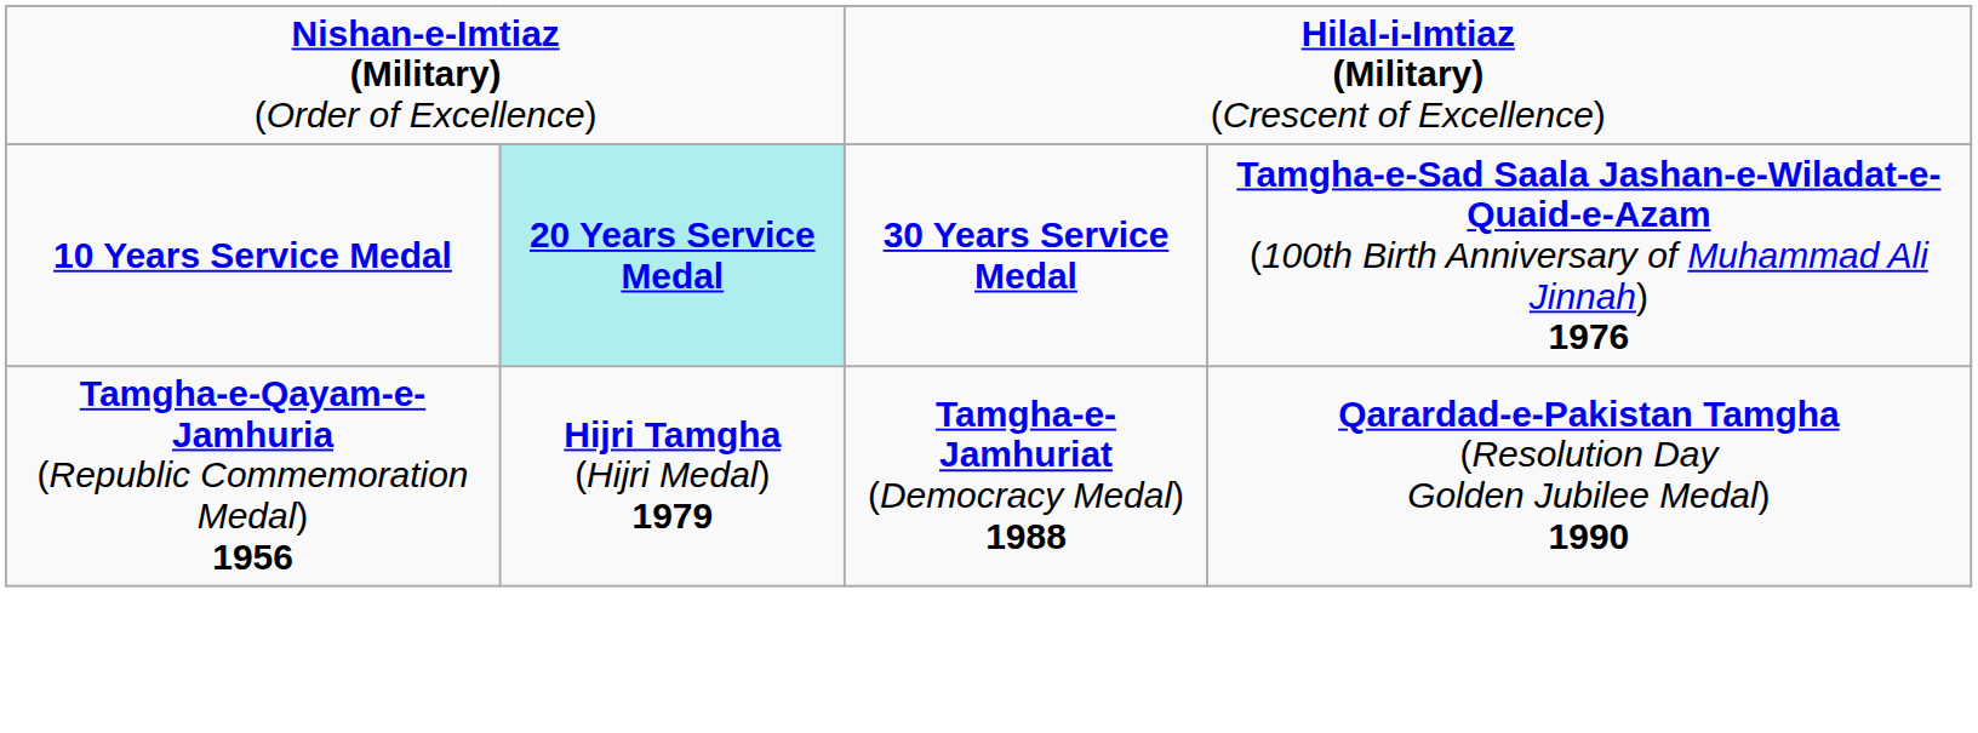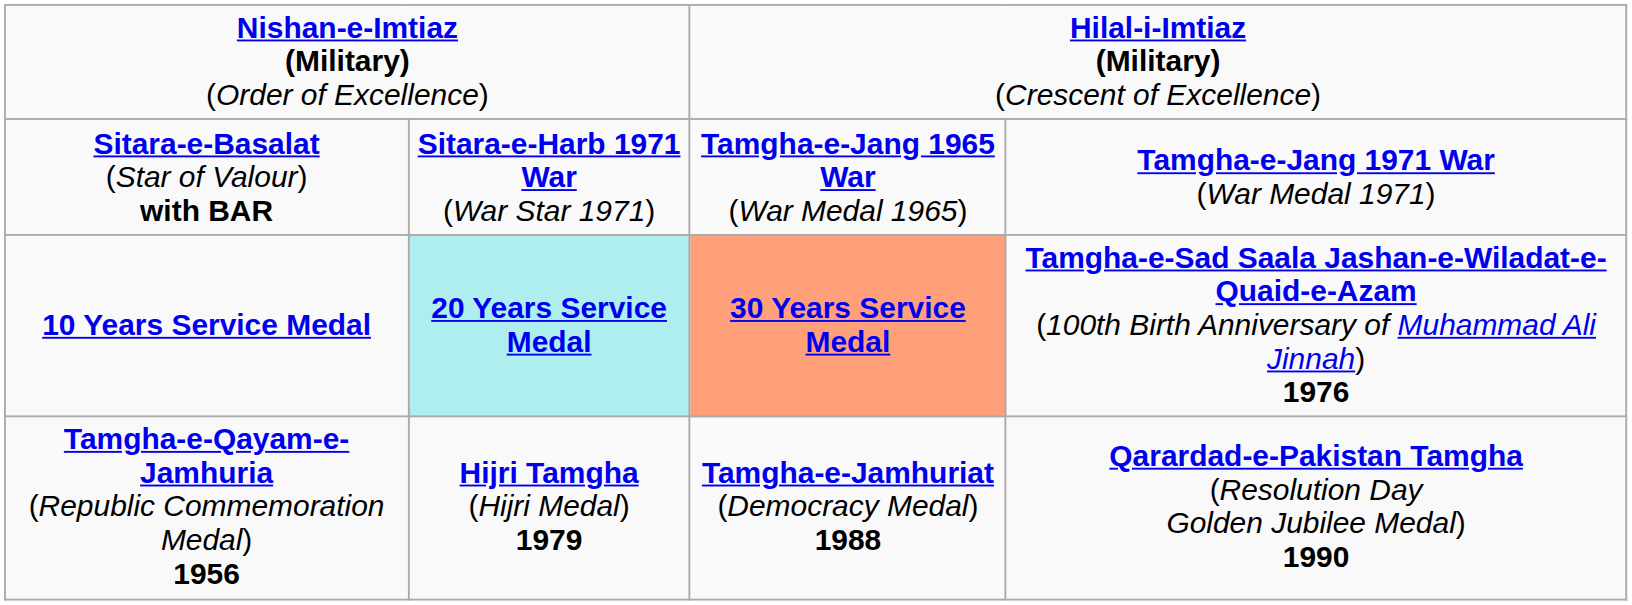 <table class="wikitable" style="text-align: center;">
 <tr>
 <td colspan="2"><strong><a href='#'>Nishan-e-Imtiaz</a></strong><br><strong>(Military)</strong><br>(<em>Order of Excellence</em>)</td>
 <td colspan="2"><strong><a href='#'>Hilal-i-Imtiaz</a></strong><br><strong>(Military)</strong><br>(<em>Crescent of Excellence</em>)</td>
 </tr>
 <tr>
+<td colspan="1"><strong><a href='#'>Sitara-e-Basalat</a></strong><br>(<em>Star of Valour</em>)<br><strong>with BAR</strong></td>
+<td><strong><a href='#'>Sitara-e-Harb 1971 War</a></strong><br>(<em>War Star 1971</em>)</td>
+<td><strong><a href='#'>Tamgha-e-Jang 1965 War</a></strong><br>(<em>War Medal 1965</em>)</td>
+<td colspan="1"><strong><a href='#'>Tamgha-e-Jang 1971 War</a></strong><br>(<em>War Medal 1971</em>)</td>
+</tr>
+<tr>
 <td><strong><a href='#'>10 Years Service Medal</a></strong></td>
 <td style="background: paleturquoise;"><strong><a href='#'>20 Years Service Medal</a></strong></td>
-<td><strong><a href='#'>30 Years Service Medal</a></strong></td>
+<td style="background: lightsalmon;"><strong><a href='#'>30 Years Service Medal</a></strong></td>
 <td><strong><a href='#'>Tamgha-e-Sad Saala Jashan-e-Wiladat-e-Quaid-e-Azam</a></strong><br>(<em>100th Birth Anniversary of <a href='#'>Muhammad Ali Jinnah</a></em>)<br><strong>1976</strong></td>
 </tr>
 <tr>
 <td><strong><a href='#'>Tamgha-e-Qayam-e-Jamhuria</a></strong><br>(<em>Republic Commemoration Medal</em>)<br><strong>1956</strong></td>
 <td><strong><a href='#'>Hijri Tamgha</a></strong><br>(<em>Hijri Medal</em>)<br><strong>1979</strong></td>
 <td><strong><a href='#'>Tamgha-e-Jamhuriat</a></strong><br>(<em>Democracy Medal</em>)<br><strong>1988</strong></td>
 <td colspan="1"><strong><a href='#'>Qarardad-e-Pakistan Tamgha</a></strong><br>(<em>Resolution Day</em><br><em>Golden Jubilee Medal</em>)<br><strong>1990</strong></td>
 </tr>
 </table>
